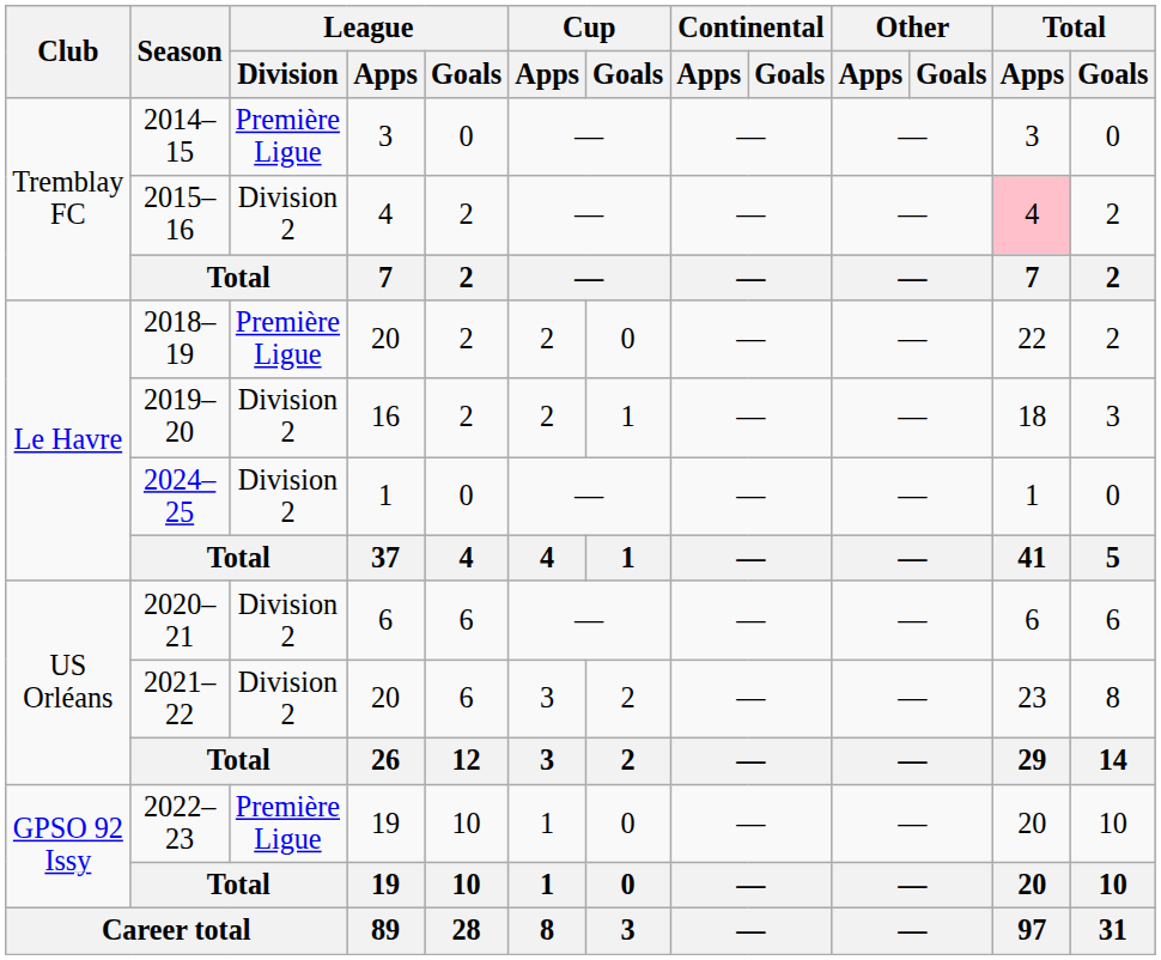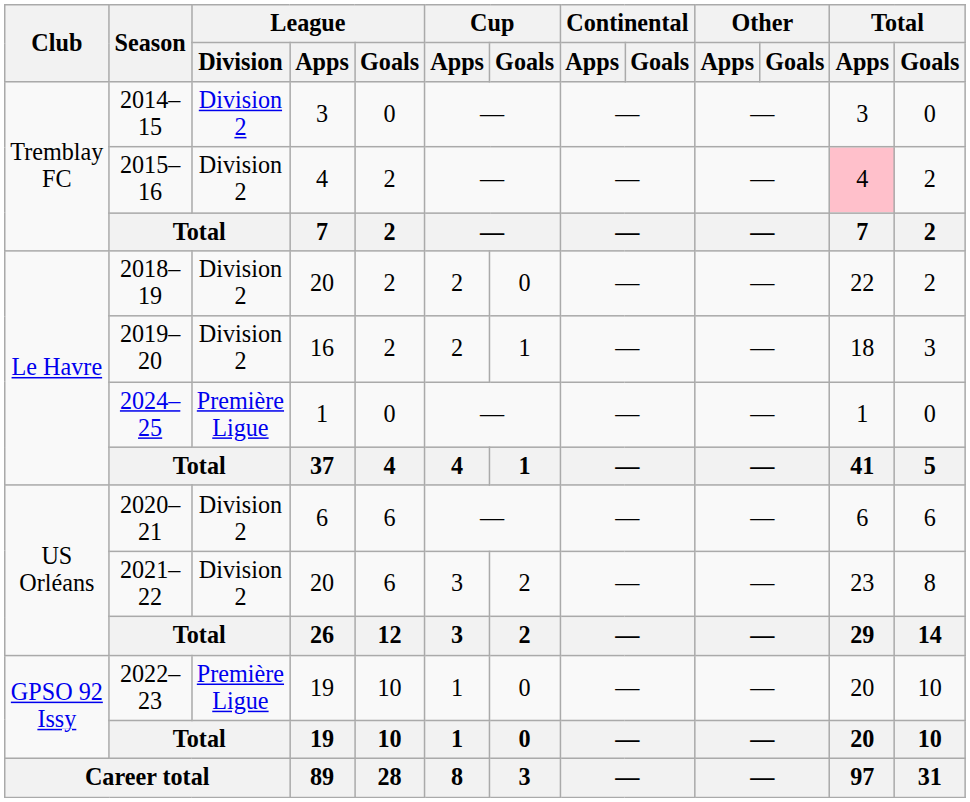 <table class="wikitable" style="text-align: center;">
 <tr>
 <th rowspan="2">Club</th>
 <th rowspan="2">Season</th>
 <th colspan="3">League</th>
 <th colspan="2">Cup</th>
 <th colspan="2">Continental</th>
 <th colspan="2">Other</th>
 <th colspan="2">Total</th>
 </tr>
 <tr>
 <th>Division</th>
 <th>Apps</th>
 <th>Goals</th>
 <th>Apps</th>
 <th>Goals</th>
 <th>Apps</th>
 <th>Goals</th>
 <th>Apps</th>
 <th>Goals</th>
 <th>Apps</th>
 <th>Goals</th>
 </tr>
 <tr>
 <td rowspan="3">Tremblay FC</td>
 <td>2014–15</td>
-<td><a href='#'>Première Ligue</a></td>
+<td><a href='#'>Division 2</a></td>
 <td>3</td>
 <td>0</td>
 <td colspan="2">—</td>
 <td colspan="2">—</td>
 <td colspan="2">—</td>
 <td>3</td>
 <td>0</td>
 </tr>
 <tr>
 <td>2015–16</td>
 <td>Division 2</td>
 <td>4</td>
 <td>2</td>
 <td colspan="2">—</td>
 <td colspan="2">—</td>
 <td colspan="2">—</td>
 <td style="background: pink;">4</td>
 <td>2</td>
 </tr>
 <tr>
 <th colspan=2>Total</th>
 <th>7</th>
 <th>2</th>
 <th colspan="2">—</th>
 <th colspan="2">—</th>
 <th colspan="2">—</th>
 <th>7</th>
 <th>2</th>
 </tr>
 <tr>
 <td rowspan="4"><a href='#'>Le Havre</a></td>
 <td>2018–19</td>
-<td><a href='#'>Première Ligue</a></td>
+<td>Division 2</td>
 <td>20</td>
 <td>2</td>
 <td>2</td>
 <td>0</td>
 <td colspan="2">—</td>
 <td colspan="2">—</td>
 <td>22</td>
 <td>2</td>
 </tr>
 <tr>
 <td>2019–20</td>
 <td>Division 2</td>
 <td>16</td>
 <td>2</td>
 <td>2</td>
 <td>1</td>
 <td colspan="2">—</td>
 <td colspan="2">—</td>
 <td>18</td>
 <td>3</td>
 </tr>
 <tr>
 <td><a href='#'>2024–25</a></td>
-<td>Division 2</td>
+<td><a href='#'>Première Ligue</a></td>
 <td>1</td>
 <td>0</td>
 <td colspan="2">—</td>
 <td colspan="2">—</td>
 <td colspan="2">—</td>
 <td>1</td>
 <td>0</td>
 </tr>
 <tr>
 <th colspan=2>Total</th>
 <th>37</th>
 <th>4</th>
 <th>4</th>
 <th>1</th>
 <th colspan="2">—</th>
 <th colspan="2">—</th>
 <th>41</th>
 <th>5</th>
 </tr>
 <tr>
 <td rowspan="3">US Orléans</td>
 <td>2020–21</td>
 <td>Division 2</td>
 <td>6</td>
 <td>6</td>
 <td colspan="2">—</td>
 <td colspan="2">—</td>
 <td colspan="2">—</td>
 <td>6</td>
 <td>6</td>
 </tr>
 <tr>
 <td>2021–22</td>
 <td>Division 2</td>
 <td>20</td>
 <td>6</td>
 <td>3</td>
 <td>2</td>
 <td colspan="2">—</td>
 <td colspan="2">—</td>
 <td>23</td>
 <td>8</td>
 </tr>
 <tr>
 <th colspan=2>Total</th>
 <th>26</th>
 <th>12</th>
 <th>3</th>
 <th>2</th>
 <th colspan="2">—</th>
 <th colspan="2">—</th>
 <th>29</th>
 <th>14</th>
 </tr>
 <tr>
 <td rowspan="2"><a href='#'>GPSO 92 Issy</a></td>
 <td>2022–23</td>
 <td><a href='#'>Première Ligue</a></td>
 <td>19</td>
 <td>10</td>
 <td>1</td>
 <td>0</td>
 <td colspan="2">—</td>
 <td colspan="2">—</td>
 <td>20</td>
 <td>10</td>
 </tr>
 <tr>
 <th colspan=2>Total</th>
 <th>19</th>
 <th>10</th>
 <th>1</th>
 <th>0</th>
 <th colspan="2">—</th>
 <th colspan="2">—</th>
 <th>20</th>
 <th>10</th>
 </tr>
 <tr>
 <th colspan=3>Career total</th>
 <th>89</th>
 <th>28</th>
 <th>8</th>
 <th>3</th>
 <th colspan="2">—</th>
 <th colspan="2">—</th>
 <th>97</th>
 <th>31</th>
 </tr>
 </table>
